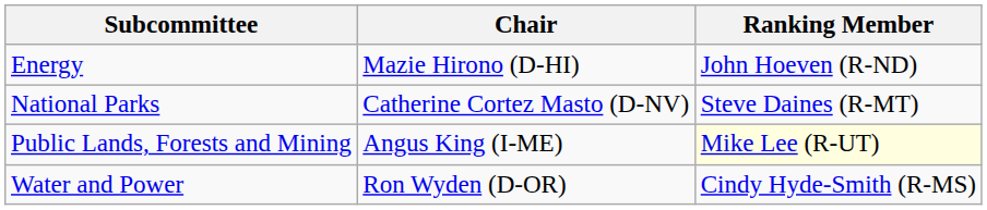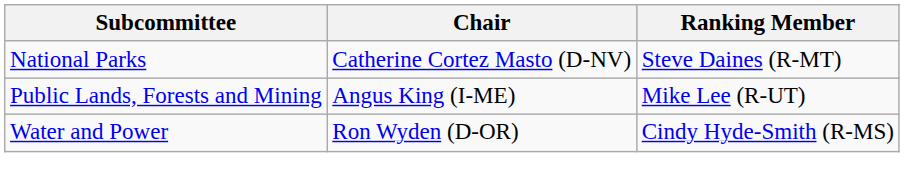 <table class=wikitable>
 <tr>
 <th>Subcommittee</th>
 <th>Chair</th>
 <th>Ranking Member</th>
-</tr>
-<tr>
-<td><a href='#'>Energy</a></td>
-<td><a href='#'>Mazie Hirono</a> (D-HI)</td>
-<td><a href='#'>John Hoeven</a> (R-ND)</td>
 </tr>
 <tr>
 <td><a href='#'>National Parks</a></td>
 <td><a href='#'>Catherine Cortez Masto</a> (D-NV)</td>
 <td><a href='#'>Steve Daines</a> (R-MT)</td>
 </tr>
 <tr>
 <td><a href='#'>Public Lands, Forests and Mining</a></td>
 <td><a href='#'>Angus King</a> (I-ME)</td>
-<td style="background: lightyellow;"><a href='#'>Mike Lee</a> (R-UT)</td>
+<td><a href='#'>Mike Lee</a> (R-UT)</td>
 </tr>
 <tr>
 <td><a href='#'>Water and Power</a></td>
 <td><a href='#'>Ron Wyden</a> (D-OR)</td>
 <td><a href='#'>Cindy Hyde-Smith</a> (R-MS)</td>
 </tr>
 </table>
